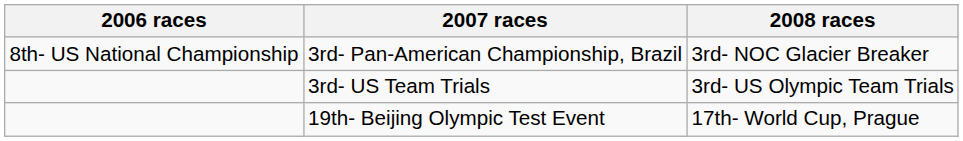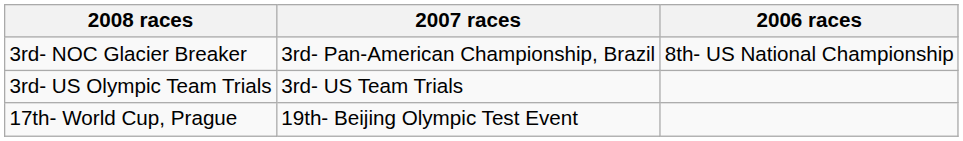 <table class="wikitable" border="1">
 <tr>
+<th>2008 races</th>
+<th>2007 races</th>
 <th>2006 races</th>
-<th>2007 races</th>
-<th>2008 races</th>
 </tr>
 <tr>
+<td>3rd-     NOC Glacier Breaker</td>
+<td>3rd-    Pan-American Championship, Brazil</td>
 <td>8th-     US National Championship</td>
-<td>3rd-    Pan-American Championship, Brazil</td>
-<td>3rd-     NOC Glacier Breaker</td>
 </tr>
 <tr>
+<td>3rd-     US Olympic Team Trials</td>
+<td>3rd-     US Team Trials</td>
 <td></td>
-<td>3rd-     US Team Trials</td>
-<td>3rd-     US Olympic Team Trials</td>
 </tr>
 <tr>
+<td>17th-  World Cup, Prague</td>
+<td>19th-  Beijing Olympic Test Event</td>
 <td></td>
-<td>19th-  Beijing Olympic Test Event</td>
-<td>17th-  World Cup, Prague</td>
 </tr>
 </table>
